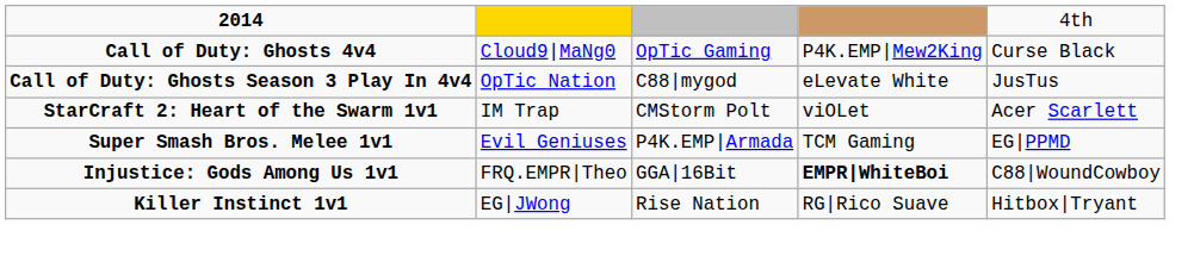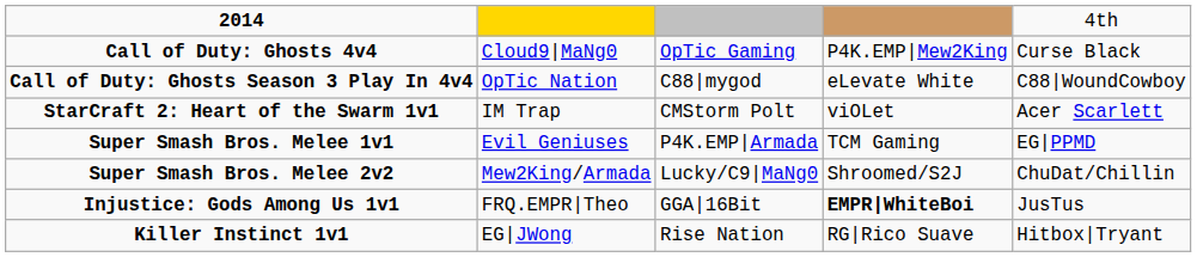 <table class="wikitable" style="text-align:left">
 <tr>
 <td style="text-align:center"><strong>2014</strong></td>
 <td style="text-align:center; background:gold;"></td>
 <td style="text-align:center; background:silver;"></td>
 <td style="text-align:center; background:#c96;"></td>
 <td style="text-align:center">4th</td>
 </tr>
 <tr>
 <td style="text-align:center"><strong>Call of Duty: Ghosts 4v4 </strong></td>
 <td> <a href='#'>Cloud9</a>|<a href='#'>MaNg0</a></td>
 <td> <a href='#'>OpTic Gaming</a></td>
 <td> P4K.EMP|<a href='#'>Mew2King</a></td>
 <td> Curse Black</td>
 </tr>
 <tr>
 <td style="text-align:center"><strong>Call of Duty: Ghosts Season 3 Play In 4v4</strong></td>
 <td> <a href='#'>OpTic Nation</a></td>
 <td> C88|mygod</td>
 <td> eLevate White</td>
-<td> JusTus</td>
+<td> C88|WoundCowboy</td>
 </tr>
 <tr>
 <td style="text-align:center"><strong>StarCraft 2: Heart of the Swarm 1v1</strong></td>
 <td> IM Trap</td>
 <td> CMStorm Polt</td>
 <td> viOLet</td>
 <td> Acer <a href='#'>Scarlett</a></td>
 </tr>
 <tr>
 <td style="text-align:center"><strong>Super Smash Bros. Melee 1v1</strong></td>
 <td> <a href='#'>Evil Geniuses</a></td>
 <td> P4K.EMP|<a href='#'>Armada</a></td>
 <td> TCM Gaming</td>
 <td> EG|<a href='#'>PPMD</a></td>
 </tr>
 <tr>
+<td style="text-align:center"><strong>Super Smash Bros. Melee 2v2</strong></td>
+<td> <a href='#'>Mew2King</a>/<a href='#'>Armada</a></td>
+<td> Lucky/C9|<a href='#'>MaNg0</a></td>
+<td> Shroomed/S2J</td>
+<td> ChuDat/Chillin</td>
+</tr>
+<tr>
 <td style="text-align:center"><strong>Injustice: Gods Among Us 1v1</strong></td>
 <td> FRQ.EMPR|Theo</td>
 <td> GGA|16Bit</td>
 <td><strong> EMPR|WhiteBoi</strong></td>
-<td> C88|WoundCowboy</td>
+<td> JusTus</td>
 </tr>
 <tr>
 <td style="text-align:center"><strong>Killer Instinct 1v1</strong></td>
 <td> EG|<a href='#'>JWong</a></td>
 <td> Rise Nation</td>
 <td> RG|Rico Suave</td>
 <td> Hitbox|Tryant</td>
 </tr>
 </table>
